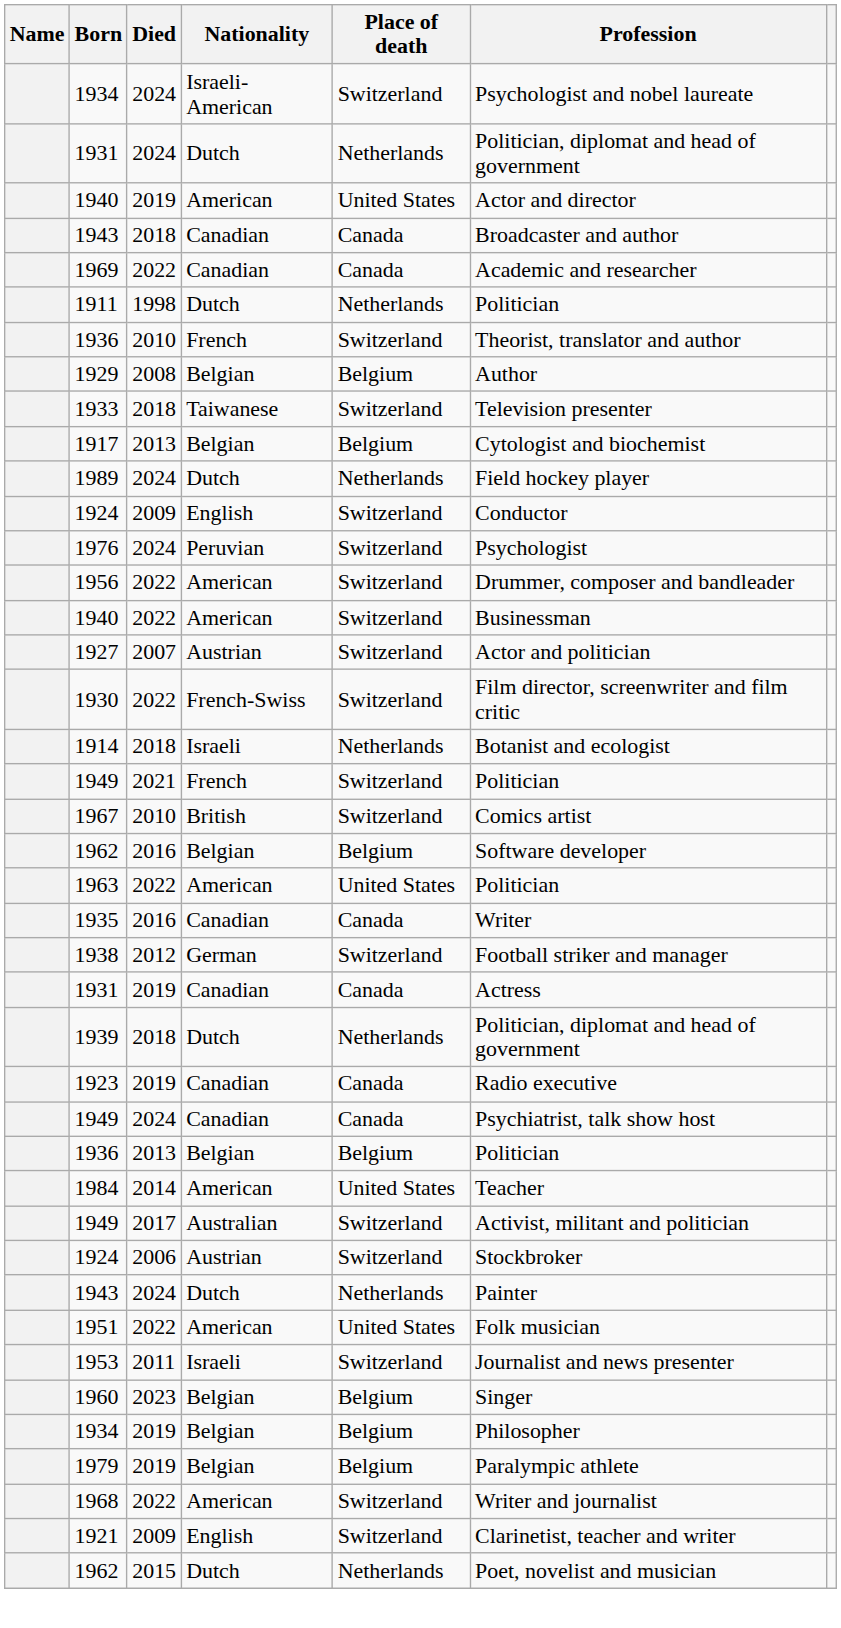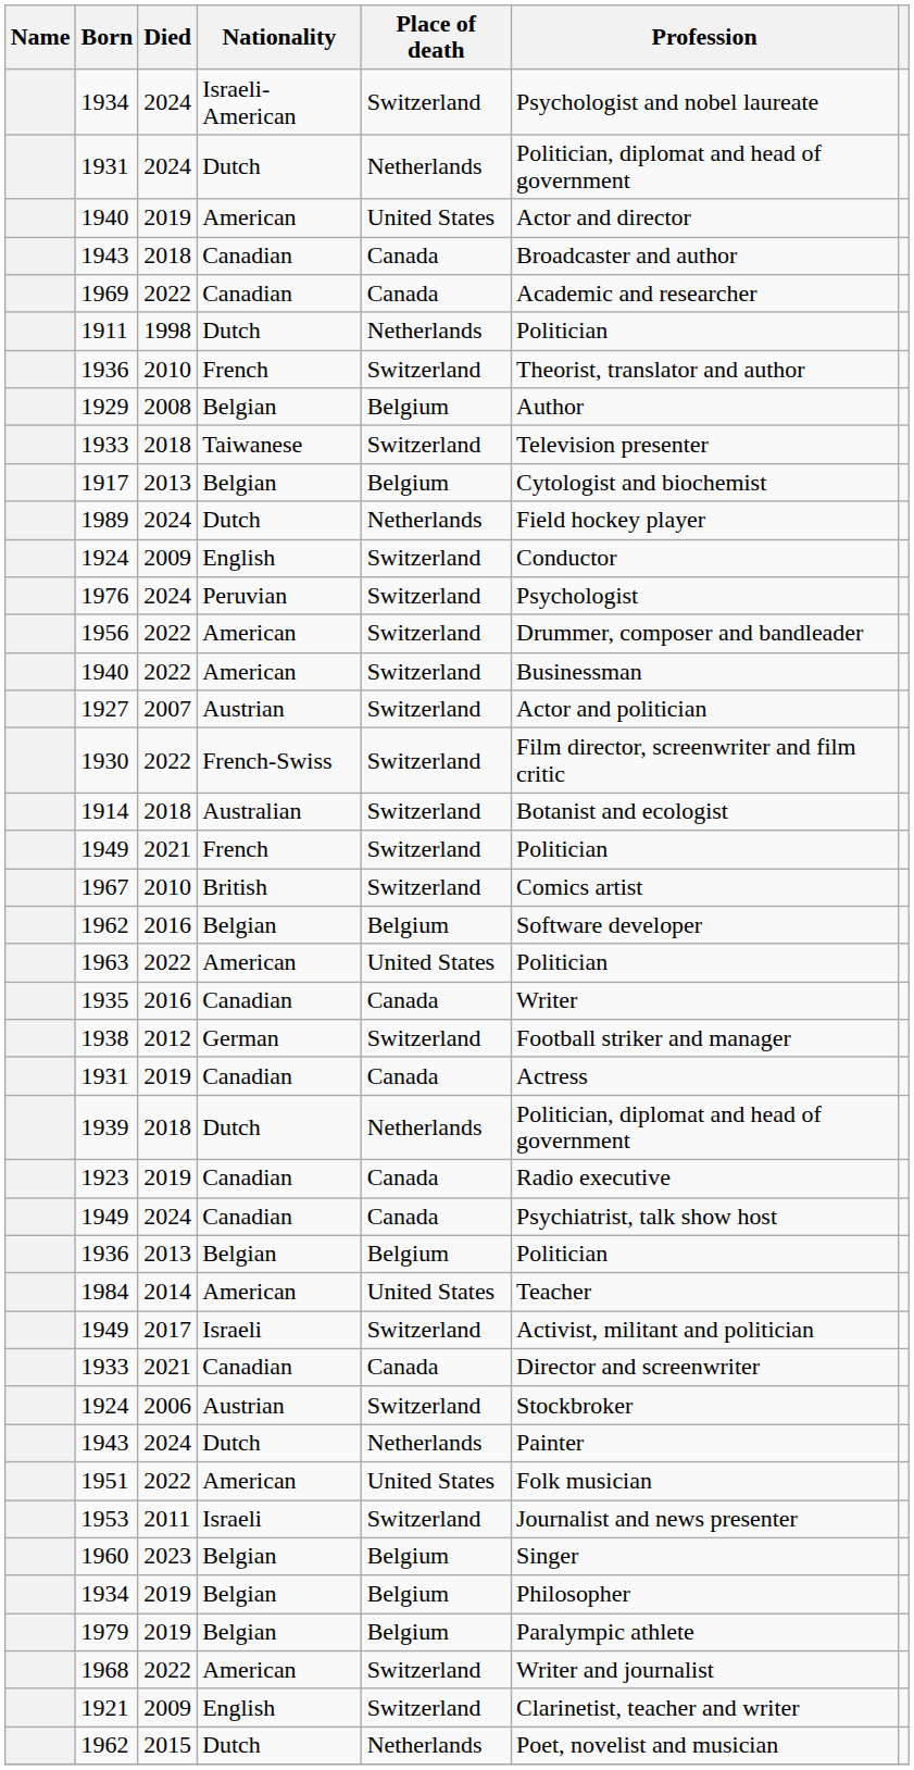 <table class="wikitable plainrowheaders sortable">
 <tr>
 <th scope="col">Name</th>
 <th scope="col">Born</th>
 <th scope="col">Died</th>
 <th scope="col">Nationality</th>
 <th scope="col">Place of death</th>
 <th scope="col">Profession</th>
 <th scope="col" class="unsortable"></th>
 </tr>
 <tr>
 <th scope="row"></th>
 <td>1934</td>
 <td>2024</td>
 <td>Israeli-American</td>
 <td>Switzerland</td>
 <td>Psychologist and nobel laureate</td>
 <td></td>
 </tr>
 <tr>
 <th scope="row"></th>
 <td>1931</td>
 <td>2024</td>
 <td>Dutch</td>
 <td>Netherlands</td>
 <td>Politician, diplomat and head of government</td>
 <td></td>
 </tr>
 <tr>
 <th scope="row"></th>
 <td>1940</td>
 <td>2019</td>
 <td>American</td>
 <td>United States</td>
 <td>Actor and director</td>
 <td></td>
 </tr>
 <tr>
 <th scope="row"></th>
 <td>1943</td>
 <td>2018</td>
 <td>Canadian</td>
 <td>Canada</td>
 <td>Broadcaster and author</td>
 <td></td>
 </tr>
 <tr>
 <th scope="row"></th>
 <td>1969</td>
 <td>2022</td>
 <td>Canadian</td>
 <td>Canada</td>
 <td>Academic and researcher</td>
 <td></td>
 </tr>
 <tr>
 <th scope="row"></th>
 <td>1911</td>
 <td>1998</td>
 <td>Dutch</td>
 <td>Netherlands</td>
 <td>Politician</td>
 <td></td>
 </tr>
 <tr>
 <th scope="row"></th>
 <td>1936</td>
 <td>2010</td>
 <td>French</td>
 <td>Switzerland</td>
 <td>Theorist, translator and author</td>
 <td></td>
 </tr>
 <tr>
 <th scope="row"></th>
 <td>1929</td>
 <td>2008</td>
 <td>Belgian</td>
 <td>Belgium</td>
 <td>Author</td>
 <td></td>
 </tr>
 <tr>
 <th scope="row"></th>
 <td>1933</td>
 <td>2018</td>
 <td>Taiwanese</td>
 <td>Switzerland</td>
 <td>Television presenter</td>
 <td></td>
 </tr>
 <tr>
 <th scope="row"></th>
 <td>1917</td>
 <td>2013</td>
 <td>Belgian</td>
 <td>Belgium</td>
 <td>Cytologist and biochemist</td>
 <td></td>
 </tr>
 <tr>
 <th scope="row"></th>
 <td>1989</td>
 <td>2024</td>
 <td>Dutch</td>
 <td>Netherlands</td>
 <td>Field hockey player</td>
 <td></td>
 </tr>
 <tr>
 <th scope="row"></th>
 <td>1924</td>
 <td>2009</td>
 <td>English</td>
 <td>Switzerland</td>
 <td>Conductor</td>
 <td></td>
 </tr>
 <tr>
 <th scope="row"></th>
 <td>1976</td>
 <td>2024</td>
 <td>Peruvian</td>
 <td>Switzerland</td>
 <td>Psychologist</td>
 <td></td>
 </tr>
 <tr>
 <th scope="row"></th>
 <td>1956</td>
 <td>2022</td>
 <td>American</td>
 <td>Switzerland</td>
 <td>Drummer, composer and bandleader</td>
 <td></td>
 </tr>
 <tr>
 <th scope="row"></th>
 <td>1940</td>
 <td>2022</td>
 <td>American</td>
 <td>Switzerland</td>
 <td>Businessman</td>
 <td></td>
 </tr>
 <tr>
 <th scope="row"></th>
 <td>1927</td>
 <td>2007</td>
 <td>Austrian</td>
 <td>Switzerland</td>
 <td>Actor and politician</td>
 <td></td>
 </tr>
 <tr>
 <th scope="row"></th>
 <td>1930</td>
 <td>2022</td>
 <td>French-Swiss</td>
 <td>Switzerland</td>
 <td>Film director, screenwriter and film critic</td>
 <td></td>
 </tr>
 <tr>
 <th scope="row"></th>
 <td>1914</td>
 <td>2018</td>
-<td>Israeli</td>
-<td>Netherlands</td>
+<td>Australian</td>
+<td>Switzerland</td>
 <td>Botanist and ecologist</td>
 <td></td>
 </tr>
 <tr>
 <th scope="row"></th>
 <td>1949</td>
 <td>2021</td>
 <td>French</td>
 <td>Switzerland</td>
 <td>Politician</td>
 <td></td>
 </tr>
 <tr>
 <th scope="row"></th>
 <td>1967</td>
 <td>2010</td>
 <td>British</td>
 <td>Switzerland</td>
 <td>Comics artist</td>
 <td></td>
 </tr>
 <tr>
 <th scope="row"></th>
 <td>1962</td>
 <td>2016</td>
 <td>Belgian</td>
 <td>Belgium</td>
 <td>Software developer</td>
 <td></td>
 </tr>
 <tr>
 <th scope="row"></th>
 <td>1963</td>
 <td>2022</td>
 <td>American</td>
 <td>United States</td>
 <td>Politician</td>
 <td></td>
 </tr>
 <tr>
 <th scope="row"></th>
 <td>1935</td>
 <td>2016</td>
 <td>Canadian</td>
 <td>Canada</td>
 <td>Writer</td>
 <td></td>
 </tr>
 <tr>
 <th scope="row"></th>
 <td>1938</td>
 <td>2012</td>
 <td>German</td>
 <td>Switzerland</td>
 <td>Football striker and manager</td>
 <td></td>
 </tr>
 <tr>
 <th scope="row"></th>
 <td>1931</td>
 <td>2019</td>
 <td>Canadian</td>
 <td>Canada</td>
 <td>Actress</td>
 <td></td>
 </tr>
 <tr>
 <th scope="row"></th>
 <td>1939</td>
 <td>2018</td>
 <td>Dutch</td>
 <td>Netherlands</td>
 <td>Politician, diplomat and head of government</td>
 <td></td>
 </tr>
 <tr>
 <th scope="row"></th>
 <td>1923</td>
 <td>2019</td>
 <td>Canadian</td>
 <td>Canada</td>
 <td>Radio executive</td>
 <td></td>
 </tr>
 <tr>
 <th scope="row"></th>
 <td>1949</td>
 <td>2024</td>
 <td>Canadian</td>
 <td>Canada</td>
 <td>Psychiatrist, talk show host</td>
 <td></td>
 </tr>
 <tr>
 <th scope="row"></th>
 <td>1936</td>
 <td>2013</td>
 <td>Belgian</td>
 <td>Belgium</td>
 <td>Politician</td>
 <td></td>
 </tr>
 <tr>
 <th scope="row"></th>
 <td>1984</td>
 <td>2014</td>
 <td>American</td>
 <td>United States</td>
 <td>Teacher</td>
 <td></td>
 </tr>
 <tr>
 <th scope="row"></th>
 <td>1949</td>
 <td>2017</td>
-<td>Australian</td>
+<td>Israeli</td>
 <td>Switzerland</td>
 <td>Activist, militant and politician</td>
+<td></td>
+</tr>
+<tr>
+<th scope="row"></th>
+<td>1933</td>
+<td>2021</td>
+<td>Canadian</td>
+<td>Canada</td>
+<td>Director and screenwriter</td>
 <td></td>
 </tr>
 <tr>
 <th scope="row"></th>
 <td>1924</td>
 <td>2006</td>
 <td>Austrian</td>
 <td>Switzerland</td>
 <td>Stockbroker</td>
 <td></td>
 </tr>
 <tr>
 <th scope="row"></th>
 <td>1943</td>
 <td>2024</td>
 <td>Dutch</td>
 <td>Netherlands</td>
 <td>Painter</td>
 <td></td>
 </tr>
 <tr>
 <th scope="row"></th>
 <td>1951</td>
 <td>2022</td>
 <td>American</td>
 <td>United States</td>
 <td>Folk musician</td>
 <td></td>
 </tr>
 <tr>
 <th scope="row"></th>
 <td>1953</td>
 <td>2011</td>
 <td>Israeli</td>
 <td>Switzerland</td>
 <td>Journalist and news presenter</td>
 <td></td>
 </tr>
 <tr>
 <th scope="row"></th>
 <td>1960</td>
 <td>2023</td>
 <td>Belgian</td>
 <td>Belgium</td>
 <td>Singer</td>
 <td></td>
 </tr>
 <tr>
 <th scope="row"></th>
 <td>1934</td>
 <td>2019</td>
 <td>Belgian</td>
 <td>Belgium</td>
 <td>Philosopher</td>
 <td></td>
 </tr>
 <tr>
 <th scope="row"></th>
 <td>1979</td>
 <td>2019</td>
 <td>Belgian</td>
 <td>Belgium</td>
 <td>Paralympic athlete</td>
 <td></td>
 </tr>
 <tr>
 <th scope="row"></th>
 <td>1968</td>
 <td>2022</td>
 <td>American</td>
 <td>Switzerland</td>
 <td>Writer and journalist</td>
 <td></td>
 </tr>
 <tr>
 <th scope="row"></th>
 <td>1921</td>
 <td>2009</td>
 <td>English</td>
 <td>Switzerland</td>
 <td>Clarinetist, teacher and writer</td>
 <td></td>
 </tr>
 <tr>
 <th scope="row"></th>
 <td>1962</td>
 <td>2015</td>
 <td>Dutch</td>
 <td>Netherlands</td>
 <td>Poet, novelist and musician</td>
 <td></td>
 </tr>
 <tr>
 </tr>
 </table>
